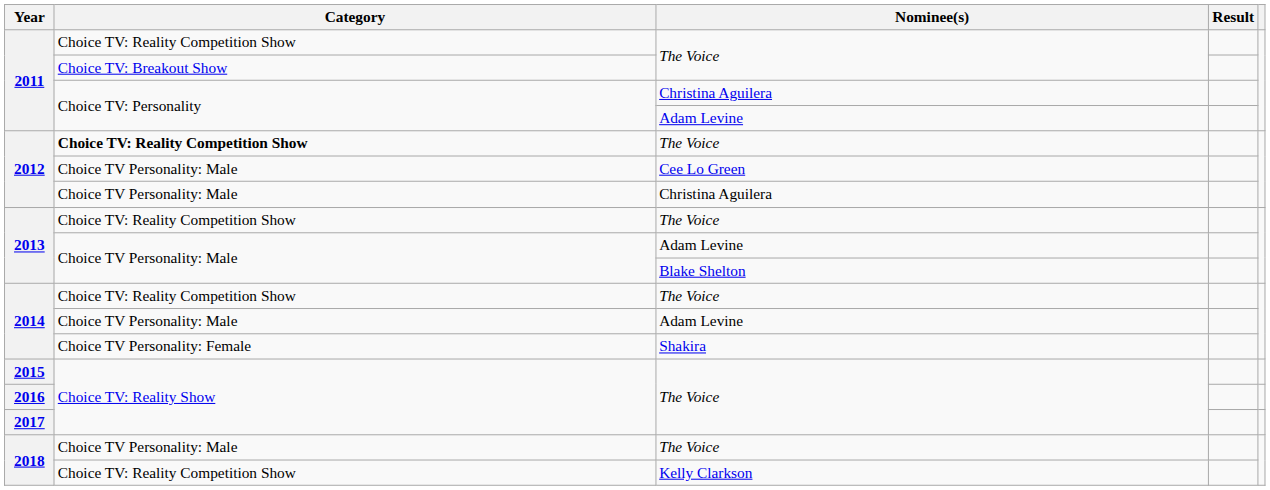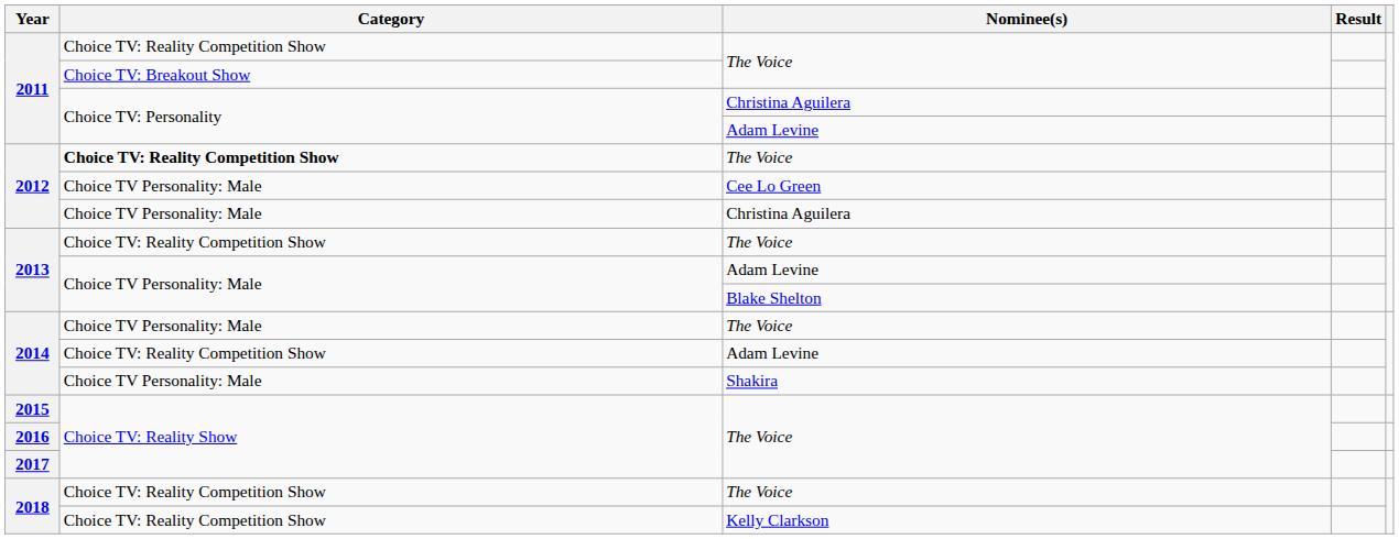 <table class="wikitable plainrowheaders" style="font-size: 95%">
 <tr>
 <th scope="col" style="width:4%;">Year</th>
 <th scope="col" style="width:50%;">Category</th>
 <th scope="col" style="width:50%;">Nominee(s)</th>
 <th scope="col" style="width:6%;">Result</th>
 <th scope="col" style="width:4%;"></th>
 </tr>
 <tr>
 <th scope="row" rowspan="4"><a href='#'>2011</a></th>
 <td>Choice TV: Reality Competition Show</td>
 <td rowspan="2"><em>The Voice</em></td>
 <td></td>
 <td style="text-align:center;" rowspan="4"></td>
 </tr>
 <tr>
 <td><a href='#'>Choice TV: Breakout Show</a></td>
 <td></td>
 </tr>
 <tr>
 <td rowspan="2">Choice TV: Personality</td>
 <td><a href='#'>Christina Aguilera</a></td>
 <td></td>
 </tr>
 <tr>
 <td><a href='#'>Adam Levine</a></td>
 <td></td>
 </tr>
 <tr>
 <th scope="row" rowspan="3"><a href='#'>2012</a></th>
 <td><strong>Choice TV: Reality Competition Show</strong></td>
 <td><em>The Voice</em></td>
 <td></td>
 <td style="text-align:center;" rowspan="3"></td>
 </tr>
 <tr>
 <td>Choice TV Personality: Male</td>
 <td><a href='#'>Cee Lo Green</a></td>
 <td></td>
 </tr>
 <tr>
 <td>Choice TV Personality: Male</td>
 <td>Christina Aguilera</td>
 <td></td>
 </tr>
 <tr>
 <th scope="row" rowspan="3"><a href='#'>2013</a></th>
 <td>Choice TV: Reality Competition Show</td>
 <td><em>The Voice</em></td>
 <td></td>
 <td style="text-align:center;" rowspan="3"></td>
 </tr>
 <tr>
 <td rowspan="2">Choice TV Personality: Male</td>
 <td>Adam Levine</td>
 <td></td>
 </tr>
 <tr>
 <td><a href='#'>Blake Shelton</a></td>
 <td></td>
 </tr>
 <tr>
 <th scope="row" rowspan="3"><a href='#'>2014</a></th>
-<td>Choice TV: Reality Competition Show</td>
+<td>Choice TV Personality: Male</td>
 <td><em>The Voice</em></td>
 <td></td>
 <td style="text-align:center;" rowspan="3"></td>
 </tr>
 <tr>
-<td>Choice TV Personality: Male</td>
+<td>Choice TV: Reality Competition Show</td>
 <td>Adam Levine</td>
 <td></td>
 </tr>
 <tr>
-<td>Choice TV Personality: Female</td>
+<td>Choice TV Personality: Male</td>
 <td><a href='#'>Shakira</a></td>
 <td></td>
 </tr>
 <tr>
 <th scope="row"><a href='#'>2015</a></th>
 <td rowspan="3"><a href='#'>Choice TV: Reality Show</a></td>
 <td rowspan="3"><em>The Voice</em></td>
 <td></td>
 <td style="text-align:center;"></td>
 </tr>
 <tr>
 <th scope="row"><a href='#'>2016</a></th>
 <td></td>
 <td style="text-align:center;"></td>
 </tr>
 <tr>
 <th scope="row"><a href='#'>2017</a></th>
 <td></td>
 <td style="text-align:center;"></td>
 </tr>
 <tr>
 <th scope="row" rowspan="2"><a href='#'>2018</a></th>
-<td>Choice TV Personality: Male</td>
+<td>Choice TV: Reality Competition Show</td>
 <td rowspan="1"><em>The Voice</em></td>
 <td></td>
 <td style="text-align:center;" rowspan="2"></td>
 </tr>
 <tr>
 <td>Choice TV: Reality Competition Show</td>
 <td><a href='#'>Kelly Clarkson</a></td>
 <td></td>
 </tr>
 </table>
